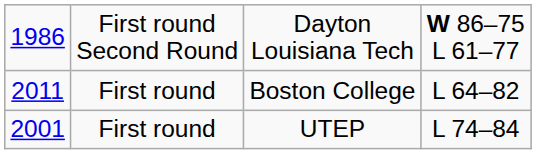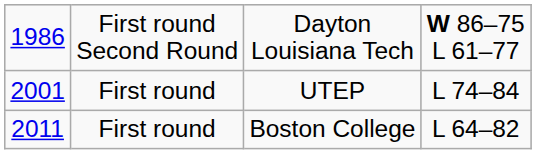 <table class="wikitable">
 <tr align="center">
 <td><a href='#'>1986</a></td>
 <td>First round<br>Second Round</td>
 <td>Dayton<br>Louisiana Tech</td>
 <td><strong>W</strong> 86–75<br>L 61–77</td>
 </tr>
 <tr align="center">
+<td><a href='#'>2001</a></td>
+<td>First round</td>
+<td>UTEP</td>
+<td>L 74–84</td>
+</tr>
+<tr align="center">
 <td><a href='#'>2011</a></td>
 <td>First round</td>
 <td>Boston College</td>
 <td>L 64–82</td>
 </tr>
-<tr align="center">
-<td><a href='#'>2001</a></td>
-<td>First round</td>
-<td>UTEP</td>
-<td>L 74–84</td>
-</tr>
 </table>
